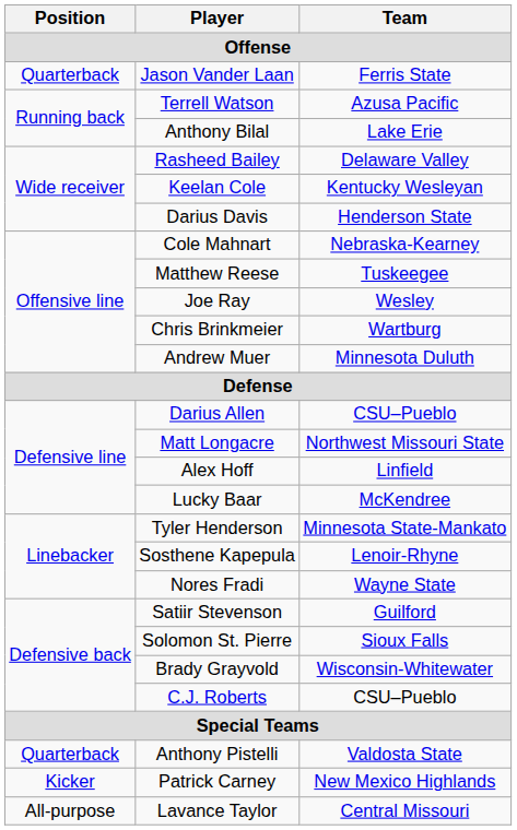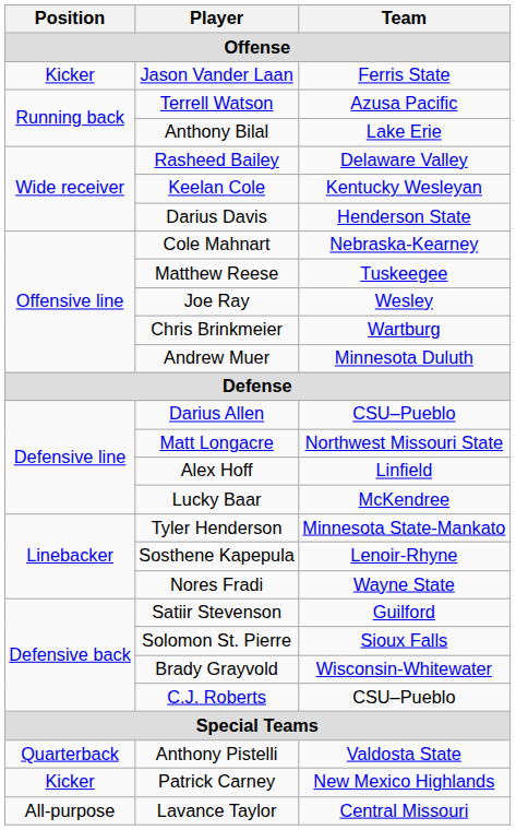 <table class="wikitable">
 <tr>
 <th>Position</th>
 <th>Player</th>
 <th>Team</th>
 </tr>
 <tr>
 <td colspan="3" style="text-align:center; background:#ddd;"><strong>Offense</strong></td>
 </tr>
 <tr style="text-align:center;">
-<td><a href='#'>Quarterback</a></td>
+<td><a href='#'>Kicker</a></td>
 <td><a href='#'>Jason Vander Laan</a></td>
 <td><a href='#'>Ferris State</a></td>
 </tr>
 <tr style="text-align:center;">
 <td rowspan="2"><a href='#'>Running back</a></td>
 <td><a href='#'>Terrell Watson</a></td>
 <td><a href='#'>Azusa Pacific</a></td>
 </tr>
 <tr style="text-align:center;">
 <td>Anthony Bilal</td>
 <td><a href='#'>Lake Erie</a></td>
 </tr>
 <tr style="text-align:center;">
 <td rowspan="3"><a href='#'>Wide receiver</a></td>
 <td><a href='#'>Rasheed Bailey</a></td>
 <td><a href='#'>Delaware Valley</a></td>
 </tr>
 <tr style="text-align:center;">
 <td><a href='#'>Keelan Cole</a></td>
 <td><a href='#'>Kentucky Wesleyan</a></td>
 </tr>
 <tr style="text-align:center;">
 <td>Darius Davis</td>
 <td><a href='#'>Henderson State</a></td>
 </tr>
 <tr style="text-align:center;">
 <td rowspan="5"><a href='#'>Offensive line</a></td>
 <td>Cole Mahnart</td>
 <td><a href='#'>Nebraska-Kearney</a></td>
 </tr>
 <tr style="text-align:center;">
 <td>Matthew Reese</td>
 <td><a href='#'>Tuskeegee</a></td>
 </tr>
 <tr style="text-align:center;">
 <td>Joe Ray</td>
 <td><a href='#'>Wesley</a></td>
 </tr>
 <tr style="text-align:center;">
 <td>Chris Brinkmeier</td>
 <td><a href='#'>Wartburg</a></td>
 </tr>
 <tr style="text-align:center;">
 <td>Andrew Muer</td>
 <td><a href='#'>Minnesota Duluth</a></td>
 </tr>
 <tr>
 <td colspan="3" style="text-align:center; background:#ddd;"><strong>Defense</strong></td>
 </tr>
 <tr style="text-align:center;">
 <td rowspan="4"><a href='#'>Defensive line</a></td>
 <td><a href='#'>Darius Allen</a></td>
 <td><a href='#'>CSU–Pueblo</a></td>
 </tr>
 <tr style="text-align:center;">
 <td><a href='#'>Matt Longacre</a></td>
 <td><a href='#'>Northwest Missouri State</a></td>
 </tr>
 <tr style="text-align:center;">
 <td>Alex Hoff</td>
 <td><a href='#'>Linfield</a></td>
 </tr>
 <tr style="text-align:center;">
 <td>Lucky Baar</td>
 <td><a href='#'>McKendree</a></td>
 </tr>
 <tr style="text-align:center;">
 <td rowspan="3"><a href='#'>Linebacker</a></td>
 <td>Tyler Henderson</td>
 <td><a href='#'>Minnesota State-Mankato</a></td>
 </tr>
 <tr style="text-align:center;">
 <td>Sosthene Kapepula</td>
 <td><a href='#'>Lenoir-Rhyne</a></td>
 </tr>
 <tr style="text-align:center;">
 <td>Nores Fradi</td>
 <td><a href='#'>Wayne State</a></td>
 </tr>
 <tr style="text-align:center;">
 <td rowspan="4"><a href='#'>Defensive back</a></td>
 <td>Satiir Stevenson</td>
 <td><a href='#'>Guilford</a></td>
 </tr>
 <tr style="text-align:center;">
 <td>Solomon St. Pierre</td>
 <td><a href='#'>Sioux Falls</a></td>
 </tr>
 <tr style="text-align:center;">
 <td>Brady Grayvold</td>
 <td><a href='#'>Wisconsin-Whitewater</a></td>
 </tr>
 <tr style="text-align:center;">
 <td><a href='#'>C.J. Roberts</a></td>
 <td>CSU–Pueblo</td>
 </tr>
 <tr>
 <td colspan="3" style="text-align:center; background:#ddd;"><strong>Special Teams</strong></td>
 </tr>
 <tr style="text-align:center;">
 <td><a href='#'>Quarterback</a></td>
 <td>Anthony Pistelli</td>
 <td><a href='#'>Valdosta State</a></td>
 </tr>
 <tr style="text-align:center;">
 <td><a href='#'>Kicker</a></td>
 <td>Patrick Carney</td>
 <td><a href='#'>New Mexico Highlands</a></td>
 </tr>
 <tr style="text-align:center;">
 <td rowspan="2">All-purpose</td>
 <td>Lavance Taylor</td>
 <td><a href='#'>Central Missouri</a></td>
 </tr>
 </table>
